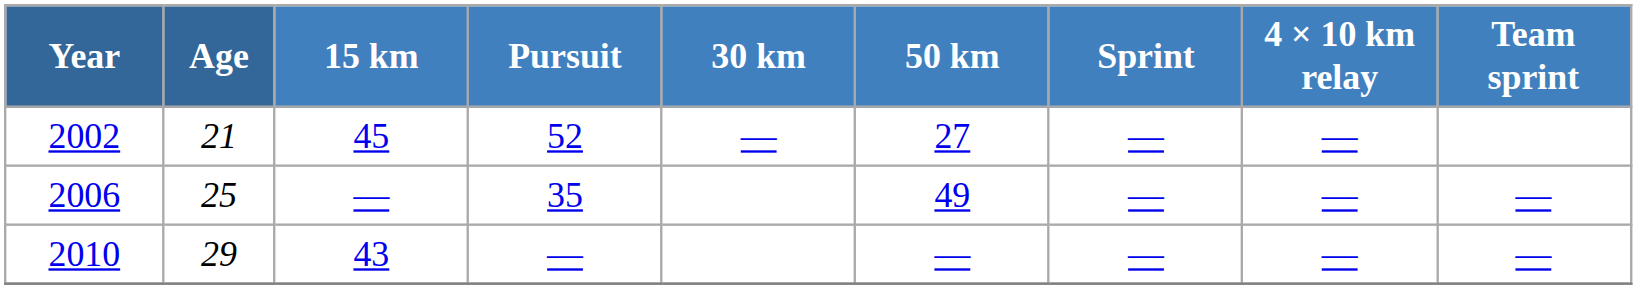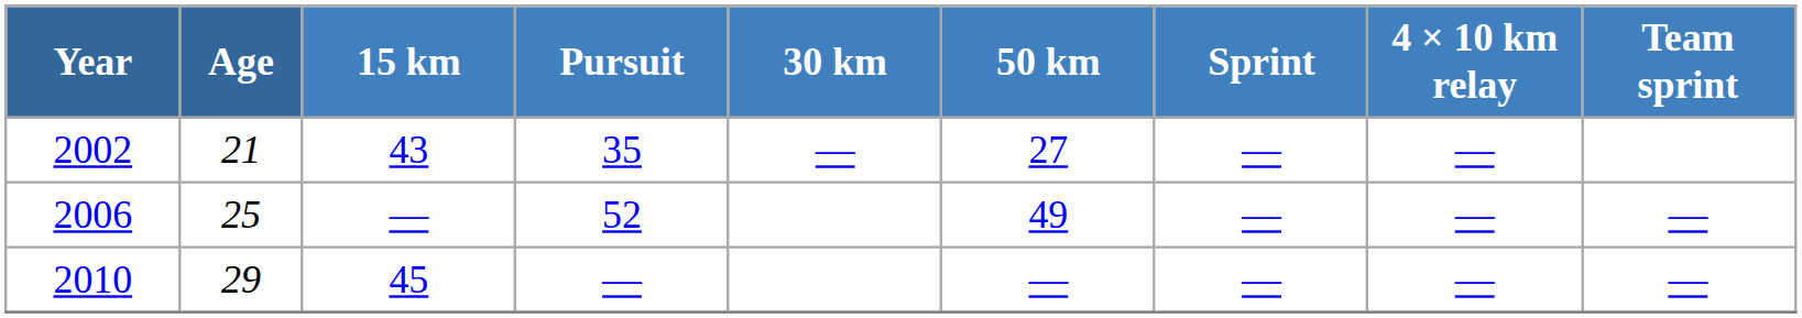 <table class="wikitable" style="font-size:95%; text-align:center; border:grey solid 1px; border-collapse:collapse; background:#ffffff;">
 <tr>
 <th style="background-color:#369; color:white; width:60px;"> Year </th>
 <th style="background-color:#369; color:white; width:40px;"> Age </th>
 <th style="background-color:#4180be; color:white; width:75px;"> 15 km </th>
 <th style="background-color:#4180be; color:white; width:75px;"> Pursuit </th>
 <th style="background-color:#4180be; color:white; width:75px;"> 30 km </th>
 <th style="background-color:#4180be; color:white; width:75px;"> 50 km </th>
 <th style="background-color:#4180be; color:white; width:75px;"> Sprint </th>
 <th style="background-color:#4180be; color:white; width:75px;"> 4 × 10 km <br> relay </th>
 <th style="background-color:#4180be; color:white; width:75px;"> Team <br> sprint </th>
 </tr>
 <tr>
 <td><a href='#'>2002</a></td>
 <td><em>21</em></td>
-<td><a href='#'>45</a></td>
-<td><a href='#'>52</a></td>
+<td><a href='#'>43</a></td>
+<td><a href='#'>35</a></td>
 <td><a href='#'>—</a></td>
 <td><a href='#'>27</a></td>
 <td><a href='#'>—</a></td>
 <td><a href='#'>—</a></td>
 <td></td>
 </tr>
 <tr>
 <td><a href='#'>2006</a></td>
 <td><em>25</em></td>
 <td><a href='#'>—</a></td>
-<td><a href='#'>35</a></td>
+<td><a href='#'>52</a></td>
 <td></td>
 <td><a href='#'>49</a></td>
 <td><a href='#'>—</a></td>
 <td><a href='#'>—</a></td>
 <td><a href='#'>—</a></td>
 </tr>
 <tr>
 <td><a href='#'>2010</a></td>
 <td><em>29</em></td>
-<td><a href='#'>43</a></td>
+<td><a href='#'>45</a></td>
 <td><a href='#'>—</a></td>
 <td></td>
 <td><a href='#'>—</a></td>
 <td><a href='#'>—</a></td>
 <td><a href='#'>—</a></td>
 <td><a href='#'>—</a></td>
 </tr>
 <tr>
 </tr>
 </table>
